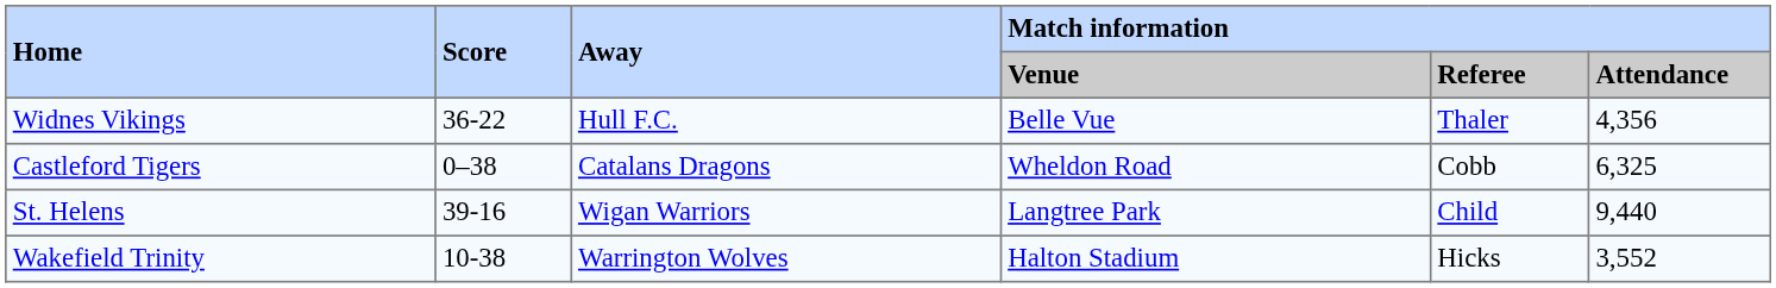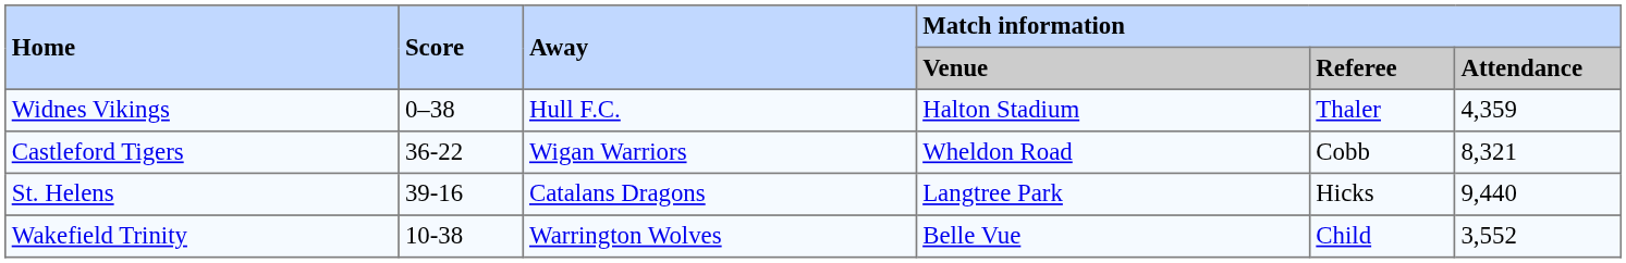 <table border=1 style="border-collapse:collapse; font-size:85%; text-align:left;" cellpadding=3 cellspacing=0 width=100%>
 <tr bgcolor=#C1D8FF>
 <th rowspan=2 width=19%>Home</th>
 <th rowspan=2 width=6%>Score</th>
 <th rowspan=2 width=19%>Away</th>
 <th colspan=6>Match information</th>
 </tr>
 <tr bgcolor=#CCCCCC>
 <th width=19%>Venue</th>
 <th width=7%>Referee</th>
 <th width=7%>Attendance</th>
 </tr>
 <tr bgcolor=#F5FAFF>
 <td align=left> <a href='#'>Widnes Vikings</a></td>
-<td>36-22</td>
+<td>0–38</td>
 <td align=left> <a href='#'>Hull F.C.</a></td>
-<td><a href='#'>Belle Vue</a></td>
+<td><a href='#'>Halton Stadium</a></td>
 <td><a href='#'>Thaler</a></td>
-<td>4,356</td>
+<td>4,359</td>
 </tr>
 <tr bgcolor=#F5FAFF>
 <td align=left> <a href='#'>Castleford Tigers</a></td>
-<td>0–38</td>
-<td align=left> <a href='#'>Catalans Dragons</a></td>
+<td>36-22</td>
+<td align=left> <a href='#'>Wigan Warriors</a></td>
 <td><a href='#'>Wheldon Road</a></td>
 <td>Cobb</td>
-<td>6,325</td>
+<td>8,321</td>
 </tr>
 <tr bgcolor=#F5FAFF>
 <td align=left> <a href='#'>St. Helens</a></td>
 <td>39-16</td>
-<td align=left> <a href='#'>Wigan Warriors</a></td>
+<td align=left> <a href='#'>Catalans Dragons</a></td>
 <td><a href='#'>Langtree Park</a></td>
-<td><a href='#'>Child</a></td>
+<td>Hicks</td>
 <td>9,440</td>
 </tr>
 <tr bgcolor=#F5FAFF>
 <td align=left> <a href='#'>Wakefield Trinity</a></td>
 <td>10-38</td>
 <td align=left> <a href='#'>Warrington Wolves</a></td>
-<td><a href='#'>Halton Stadium</a></td>
-<td>Hicks</td>
+<td><a href='#'>Belle Vue</a></td>
+<td><a href='#'>Child</a></td>
 <td>3,552</td>
 </tr>
 </table>
